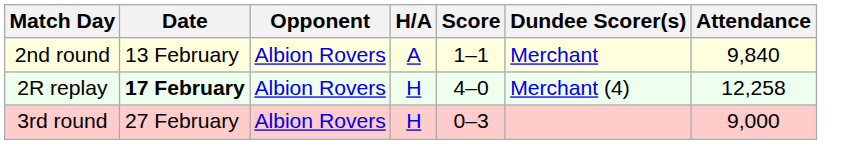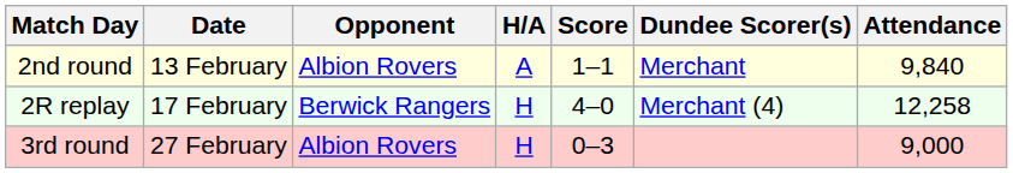 <table class="wikitable" style="text-align:center">
 <tr>
 <th>Match Day</th>
 <th>Date</th>
 <th>Opponent</th>
 <th>H/A</th>
 <th>Score</th>
 <th>Dundee Scorer(s)</th>
 <th>Attendance</th>
 </tr>
 <tr bgcolor="#FFFFDD">
 <td>2nd round</td>
 <td align="left">13 February</td>
 <td align="left"><a href='#'>Albion Rovers</a></td>
 <td><a href='#'>A</a></td>
 <td>1–1</td>
 <td align="left"><a href='#'>Merchant</a></td>
 <td>9,840</td>
 </tr>
 <tr bgcolor="#EEFFEE">
 <td>2R replay</td>
-<td align="left"><strong>17 February</strong></td>
-<td align="left"><a href='#'>Albion Rovers</a></td>
+<td align="left">17 February</td>
+<td align="left"><a href='#'>Berwick Rangers</a></td>
 <td><a href='#'>H</a></td>
 <td>4–0</td>
 <td align="left"><a href='#'>Merchant</a> (4)</td>
 <td>12,258</td>
 </tr>
 <tr bgcolor="#FFCCCC">
 <td>3rd round</td>
 <td align="left">27 February</td>
 <td align="left"><a href='#'>Albion Rovers</a></td>
 <td><a href='#'>H</a></td>
 <td>0–3</td>
 <td align="left"></td>
 <td>9,000</td>
 </tr>
 </table>
